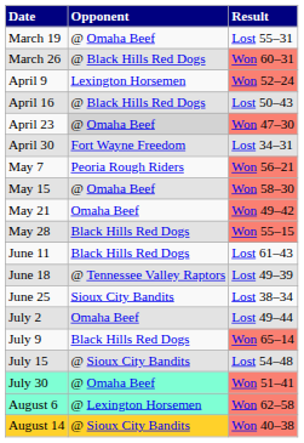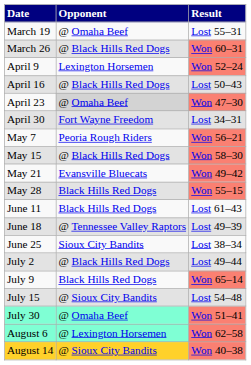 <table class="wikitable">
 <tr style="background:navy; color:white;">
 <td><strong>Date</strong></td>
 <td><strong>Opponent</strong></td>
 <td><strong>Result</strong></td>
 </tr>
 <tr>
 <td>March 19</td>
 <td>@ <a href='#'>Omaha Beef</a></td>
 <td><a href='#'>Lost</a> 55–31</td>
 </tr>
 <tr style="background: #e3e3e3;">
 <td>March 26</td>
 <td>@ <a href='#'>Black Hills Red Dogs</a></td>
 <td style="background:salmon;"><a href='#'>Won</a> 60–31</td>
 </tr>
 <tr>
 <td>April 9</td>
 <td><a href='#'>Lexington Horsemen</a></td>
 <td style="background:salmon;"><a href='#'>Won</a> 52–24</td>
 </tr>
 <tr style="background: #e3e3e3;">
 <td>April 16</td>
 <td>@ <a href='#'>Black Hills Red Dogs</a></td>
 <td><a href='#'>Lost</a> 50–43</td>
 </tr>
 <tr>
 <td>April 23</td>
 <td style="background: lightgrey;">@ <a href='#'>Omaha Beef</a></td>
 <td style="background:salmon;"><a href='#'>Won</a> 47–30</td>
 </tr>
 <tr style="background: #e3e3e3;">
 <td>April 30</td>
 <td><a href='#'>Fort Wayne Freedom</a></td>
 <td><a href='#'>Lost</a> 34–31</td>
 </tr>
 <tr>
 <td>May 7</td>
 <td><a href='#'>Peoria Rough Riders</a></td>
 <td style="background:salmon;"><a href='#'>Won</a> 56–21</td>
 </tr>
 <tr style="background: #e3e3e3;">
 <td>May 15</td>
-<td>@ <a href='#'>Omaha Beef</a></td>
+<td>@ <a href='#'>Black Hills Red Dogs</a></td>
 <td style="background:salmon;"><a href='#'>Won</a> 58–30</td>
 </tr>
 <tr>
 <td>May 21</td>
-<td><a href='#'>Omaha Beef</a></td>
+<td><a href='#'>Evansville Bluecats</a></td>
 <td style="background:salmon;"><a href='#'>Won</a> 49–42</td>
 </tr>
 <tr style="background: #e3e3e3;">
 <td>May 28</td>
 <td><a href='#'>Black Hills Red Dogs</a></td>
 <td style="background:salmon;"><a href='#'>Won</a> 55–15</td>
 </tr>
 <tr>
 <td>June 11</td>
 <td><a href='#'>Black Hills Red Dogs</a></td>
 <td><a href='#'>Lost</a> 61–43</td>
 </tr>
 <tr style="background: #e3e3e3;">
 <td>June 18</td>
 <td>@ <a href='#'>Tennessee Valley Raptors</a></td>
 <td><a href='#'>Lost</a> 49–39</td>
 </tr>
 <tr>
 <td>June 25</td>
 <td><a href='#'>Sioux City Bandits</a></td>
 <td><a href='#'>Lost</a> 38–34</td>
 </tr>
 <tr style="background: #e3e3e3;">
 <td>July 2</td>
-<td><a href='#'>Omaha Beef</a></td>
+<td>@ <a href='#'>Black Hills Red Dogs</a></td>
 <td><a href='#'>Lost</a> 49–44</td>
 </tr>
 <tr>
 <td>July 9</td>
 <td><a href='#'>Black Hills Red Dogs</a></td>
 <td style="background:salmon;"><a href='#'>Won</a> 65–14</td>
 </tr>
 <tr style="background: #e3e3e3;">
 <td>July 15</td>
 <td>@ <a href='#'>Sioux City Bandits</a></td>
 <td><a href='#'>Lost</a> 54–48</td>
 </tr>
 <tr>
 <td style="background:#7fffd4;">July 30</td>
 <td style="background:#7fffd4;">@ <a href='#'>Omaha Beef</a></td>
 <td style="background:salmon;"><a href='#'>Won</a> 51–41</td>
 </tr>
 <tr style="background: #e3e3e3;">
 <td style="background:#7fffd4;">August 6</td>
 <td style="background:#7fffd4;">@ <a href='#'>Lexington Horsemen</a></td>
 <td style="background:salmon;"><a href='#'>Won</a> 62–58</td>
 </tr>
 <tr>
 <td style="background:#ffd12a;">August 14</td>
 <td style="background:#ffd12a;">@ <a href='#'>Sioux City Bandits</a></td>
 <td style="background:salmon;"><a href='#'>Won</a> 40–38</td>
 </tr>
 </table>
